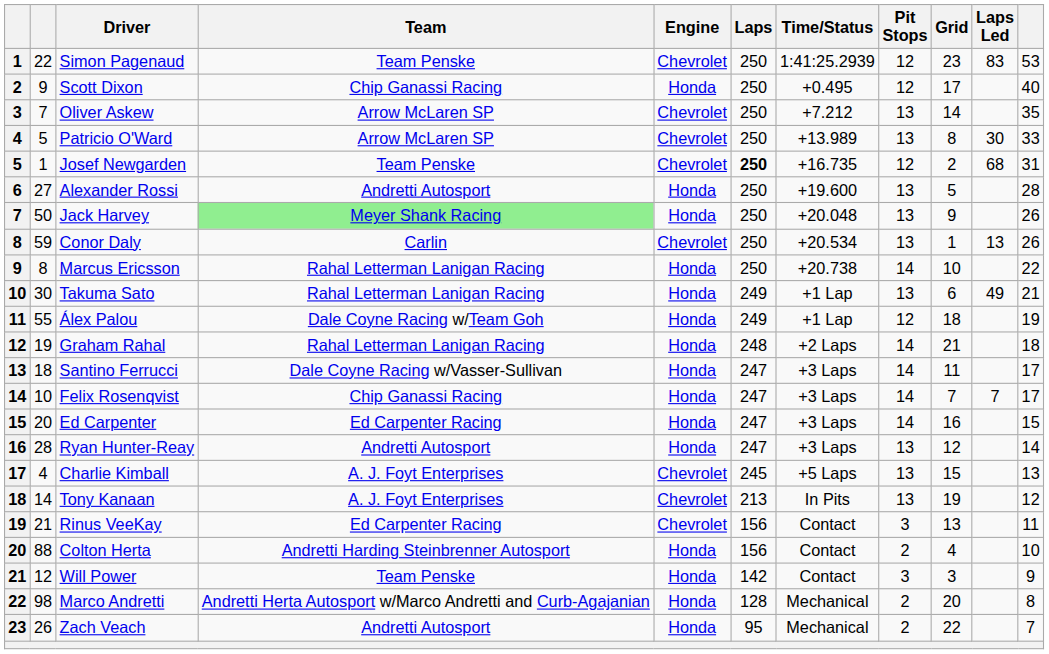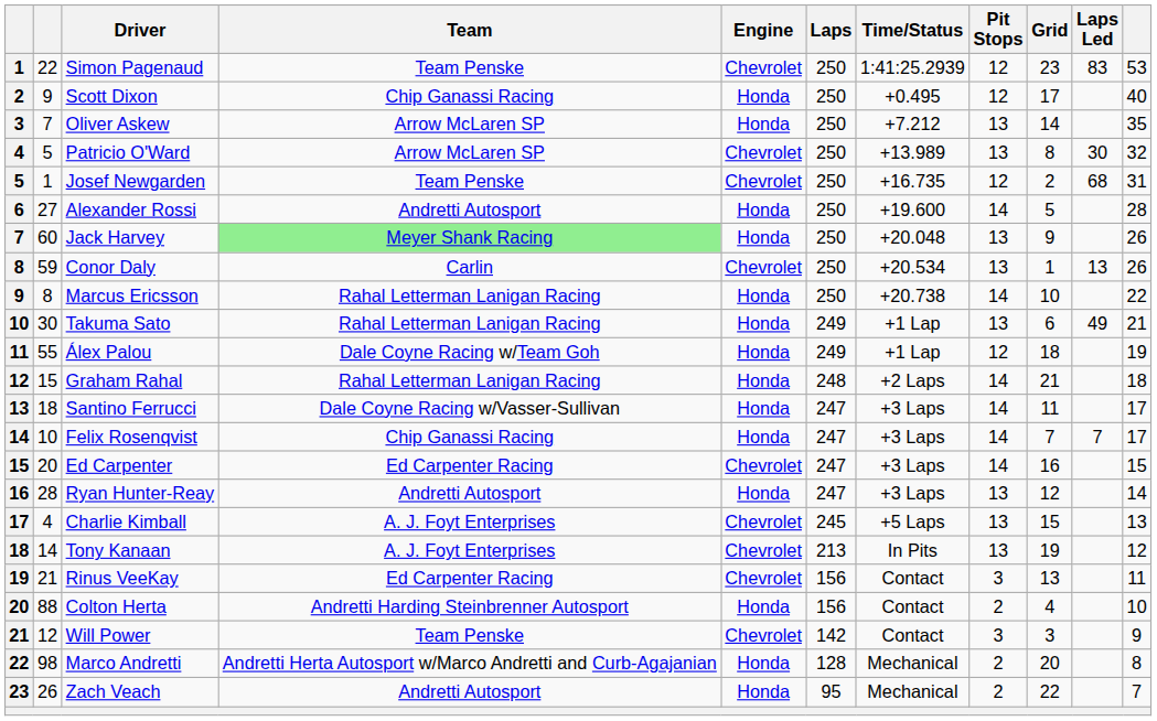 <table class="wikitable" style="text-align:center; font-size: 95%">
 <tr>
 <th></th>
 <th></th>
 <th>Driver</th>
 <th>Team</th>
 <th>Engine</th>
 <th>Laps</th>
 <th>Time/Status</th>
 <th>Pit<br>Stops</th>
 <th>Grid</th>
 <th>Laps<br>Led</th>
 <th></th>
 </tr>
 <tr>
 <th>1</th>
 <td>22</td>
 <td align="left"> <a href='#'>Simon Pagenaud</a></td>
 <td><a href='#'>Team Penske</a></td>
 <td><a href='#'>Chevrolet</a></td>
 <td>250</td>
 <td>1:41:25.2939</td>
 <td>12</td>
 <td>23</td>
 <td>83</td>
 <td>53</td>
 </tr>
 <tr>
 <th>2</th>
 <td>9</td>
 <td align="left"> <a href='#'>Scott Dixon</a></td>
 <td><a href='#'>Chip Ganassi Racing</a></td>
 <td><a href='#'>Honda</a></td>
 <td>250</td>
 <td>+0.495</td>
 <td>12</td>
 <td>17</td>
 <td></td>
 <td>40</td>
 </tr>
 <tr>
 <th>3</th>
 <td>7</td>
 <td align="left"> <a href='#'>Oliver Askew</a> <strong></strong></td>
 <td><a href='#'>Arrow McLaren SP</a></td>
-<td><a href='#'>Chevrolet</a></td>
+<td><a href='#'>Honda</a></td>
 <td>250</td>
 <td>+7.212</td>
 <td>13</td>
 <td>14</td>
 <td></td>
 <td>35</td>
 </tr>
 <tr>
 <th>4</th>
 <td>5</td>
 <td align="left"> <a href='#'>Patricio O'Ward</a></td>
 <td><a href='#'>Arrow McLaren SP</a></td>
 <td><a href='#'>Chevrolet</a></td>
 <td>250</td>
 <td>+13.989</td>
 <td>13</td>
 <td>8</td>
 <td>30</td>
-<td>33</td>
+<td>32</td>
 </tr>
 <tr>
 <th>5</th>
 <td>1</td>
 <td align="left"> <a href='#'>Josef Newgarden</a> <strong></strong></td>
 <td><a href='#'>Team Penske</a></td>
 <td><a href='#'>Chevrolet</a></td>
-<td><strong>250</strong></td>
+<td>250</td>
 <td>+16.735</td>
 <td>12</td>
 <td>2</td>
 <td>68</td>
 <td>31</td>
 </tr>
 <tr>
 <th>6</th>
 <td>27</td>
 <td align="left"> <a href='#'>Alexander Rossi</a></td>
 <td><a href='#'>Andretti Autosport</a></td>
 <td><a href='#'>Honda</a></td>
 <td>250</td>
 <td>+19.600</td>
-<td>13</td>
+<td>14</td>
 <td>5</td>
 <td></td>
 <td>28</td>
 </tr>
 <tr>
 <th>7</th>
-<td>50</td>
+<td>60</td>
 <td align="left"> <a href='#'>Jack Harvey</a></td>
 <td style="background: lightgreen;"><a href='#'>Meyer Shank Racing</a></td>
 <td><a href='#'>Honda</a></td>
 <td>250</td>
 <td>+20.048</td>
 <td>13</td>
 <td>9</td>
 <td></td>
 <td>26</td>
 </tr>
 <tr>
 <th>8</th>
 <td>59</td>
 <td align="left"> <a href='#'>Conor Daly</a></td>
 <td><a href='#'>Carlin</a></td>
 <td><a href='#'>Chevrolet</a></td>
 <td>250</td>
 <td>+20.534</td>
 <td>13</td>
 <td>1</td>
 <td>13</td>
 <td>26</td>
 </tr>
 <tr>
 <th>9</th>
 <td>8</td>
 <td align="left"> <a href='#'>Marcus Ericsson</a></td>
 <td><a href='#'>Rahal Letterman Lanigan Racing</a></td>
 <td><a href='#'>Honda</a></td>
 <td>250</td>
 <td>+20.738</td>
 <td>14</td>
 <td>10</td>
 <td></td>
 <td>22</td>
 </tr>
 <tr>
 <th>10</th>
 <td>30</td>
 <td align="left"> <a href='#'>Takuma Sato</a></td>
 <td><a href='#'>Rahal Letterman Lanigan Racing</a></td>
 <td><a href='#'>Honda</a></td>
 <td>249</td>
 <td>+1 Lap</td>
 <td>13</td>
 <td>6</td>
 <td>49</td>
 <td>21</td>
 </tr>
 <tr>
 <th>11</th>
 <td>55</td>
 <td align="left"> <a href='#'>Álex Palou</a> <strong></strong></td>
 <td><a href='#'>Dale Coyne Racing</a> w/<a href='#'>Team Goh</a></td>
 <td><a href='#'>Honda</a></td>
 <td>249</td>
 <td>+1 Lap</td>
 <td>12</td>
 <td>18</td>
 <td></td>
 <td>19</td>
 </tr>
 <tr>
 <th>12</th>
-<td>19</td>
+<td>15</td>
 <td align="left"> <a href='#'>Graham Rahal</a></td>
 <td><a href='#'>Rahal Letterman Lanigan Racing</a></td>
 <td><a href='#'>Honda</a></td>
 <td>248</td>
 <td>+2 Laps</td>
 <td>14</td>
 <td>21</td>
 <td></td>
 <td>18</td>
 </tr>
 <tr>
 <th>13</th>
 <td>18</td>
 <td align="left"> <a href='#'>Santino Ferrucci</a></td>
 <td><a href='#'>Dale Coyne Racing</a> w/Vasser-Sullivan</td>
 <td><a href='#'>Honda</a></td>
 <td>247</td>
 <td>+3 Laps</td>
 <td>14</td>
 <td>11</td>
 <td></td>
 <td>17</td>
 </tr>
 <tr>
 <th>14</th>
 <td>10</td>
 <td align="left"> <a href='#'>Felix Rosenqvist</a></td>
 <td><a href='#'>Chip Ganassi Racing</a></td>
 <td><a href='#'>Honda</a></td>
 <td>247</td>
 <td>+3 Laps</td>
 <td>14</td>
 <td>7</td>
 <td>7</td>
 <td>17</td>
 </tr>
 <tr>
 <th>15</th>
 <td>20</td>
 <td align="left"> <a href='#'>Ed Carpenter</a></td>
 <td><a href='#'>Ed Carpenter Racing</a></td>
-<td><a href='#'>Honda</a></td>
+<td><a href='#'>Chevrolet</a></td>
 <td>247</td>
 <td>+3 Laps</td>
 <td>14</td>
 <td>16</td>
 <td></td>
 <td>15</td>
 </tr>
 <tr>
 <th>16</th>
 <td>28</td>
 <td align="left"> <a href='#'>Ryan Hunter-Reay</a> <strong></strong></td>
 <td><a href='#'>Andretti Autosport</a></td>
 <td><a href='#'>Honda</a></td>
 <td>247</td>
 <td>+3 Laps</td>
 <td>13</td>
 <td>12</td>
 <td></td>
 <td>14</td>
 </tr>
 <tr>
 <th>17</th>
 <td>4</td>
 <td align="left"> <a href='#'>Charlie Kimball</a></td>
 <td><a href='#'>A. J. Foyt Enterprises</a></td>
 <td><a href='#'>Chevrolet</a></td>
 <td>245</td>
 <td>+5 Laps</td>
 <td>13</td>
 <td>15</td>
 <td></td>
 <td>13</td>
 </tr>
 <tr>
 <th>18</th>
 <td>14</td>
 <td align="left"> <a href='#'>Tony Kanaan</a> <strong></strong></td>
 <td><a href='#'>A. J. Foyt Enterprises</a></td>
 <td><a href='#'>Chevrolet</a></td>
 <td>213</td>
 <td>In Pits</td>
 <td>13</td>
 <td>19</td>
 <td></td>
 <td>12</td>
 </tr>
 <tr>
 <th>19</th>
 <td>21</td>
 <td align="left"> <a href='#'>Rinus VeeKay</a> <strong></strong></td>
 <td><a href='#'>Ed Carpenter Racing</a></td>
 <td><a href='#'>Chevrolet</a></td>
 <td>156</td>
 <td>Contact</td>
 <td>3</td>
 <td>13</td>
 <td></td>
 <td>11</td>
 </tr>
 <tr>
 <th>20</th>
 <td>88</td>
 <td align="left"> <a href='#'>Colton Herta</a></td>
 <td><a href='#'>Andretti Harding Steinbrenner Autosport</a></td>
 <td><a href='#'>Honda</a></td>
 <td>156</td>
 <td>Contact</td>
 <td>2</td>
 <td>4</td>
 <td></td>
 <td>10</td>
 </tr>
 <tr>
 <th>21</th>
 <td>12</td>
 <td align="left"> <a href='#'>Will Power</a></td>
 <td><a href='#'>Team Penske</a></td>
-<td><a href='#'>Honda</a></td>
+<td><a href='#'>Chevrolet</a></td>
 <td>142</td>
 <td>Contact</td>
 <td>3</td>
 <td>3</td>
 <td></td>
 <td>9</td>
 </tr>
 <tr>
 <th>22</th>
 <td>98</td>
 <td align="left"> <a href='#'>Marco Andretti</a> <strong></strong></td>
 <td><a href='#'>Andretti Herta Autosport</a> w/Marco Andretti and <a href='#'>Curb-Agajanian</a></td>
 <td><a href='#'>Honda</a></td>
 <td>128</td>
 <td>Mechanical</td>
 <td>2</td>
 <td>20</td>
 <td></td>
 <td>8</td>
 </tr>
 <tr>
 <th>23</th>
 <td>26</td>
 <td align="left"> <a href='#'>Zach Veach</a></td>
 <td><a href='#'>Andretti Autosport</a></td>
 <td><a href='#'>Honda</a></td>
 <td>95</td>
 <td>Mechanical</td>
 <td>2</td>
 <td>22</td>
 <td></td>
 <td>7</td>
 </tr>
 <tr>
 <th colspan=11></th>
 </tr>
 </table>
